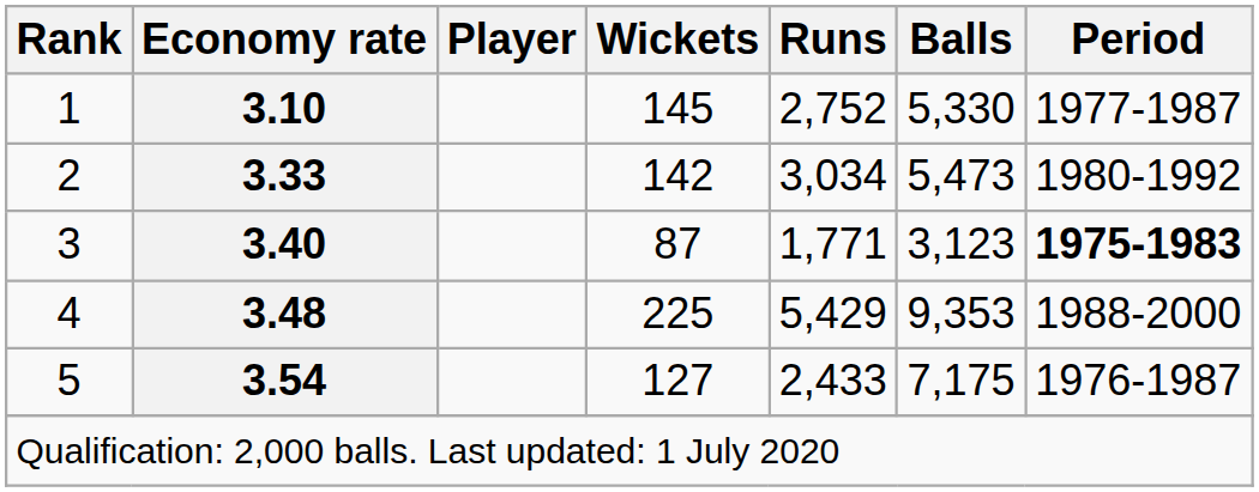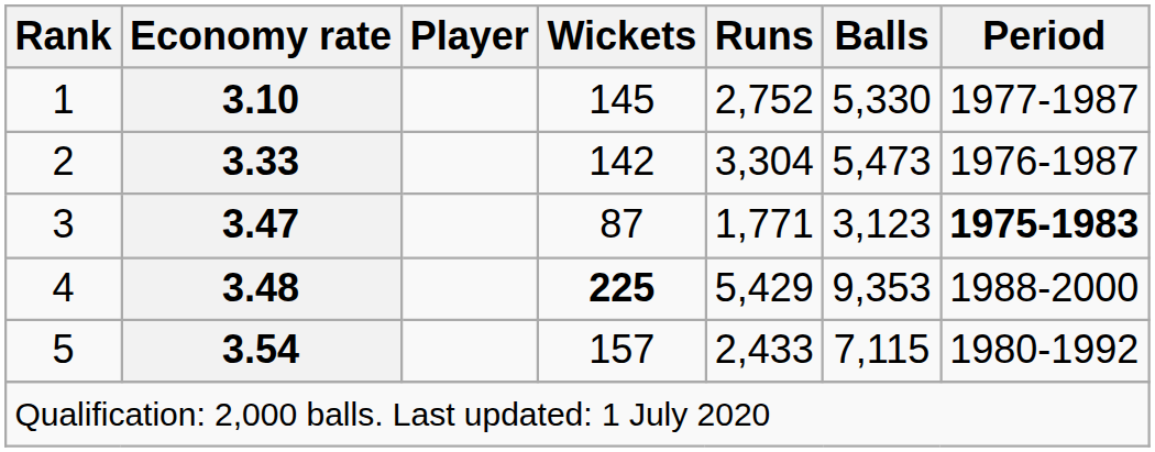 <table class="wikitable plainrowheaders sortable">
 <tr>
 <th scope=col>Rank</th>
 <th scope=col>Economy rate</th>
 <th scope=col>Player</th>
 <th scope=col>Wickets</th>
 <th scope=col>Runs</th>
 <th scope=col>Balls</th>
 <th scope=col>Period</th>
 </tr>
 <tr>
 <td align=center>1</td>
 <th scope=row style=text-align:center>3.10</th>
 <td></td>
 <td align=center>145</td>
 <td align=center>2,752</td>
 <td align=center>5,330</td>
 <td>1977-1987</td>
 </tr>
 <tr>
 <td align=center>2</td>
 <th scope=row style=text-align:center>3.33</th>
 <td></td>
 <td align=center>142</td>
-<td align=center>3,034</td>
+<td align=center>3,304</td>
 <td align=center>5,473</td>
-<td>1980-1992</td>
+<td>1976-1987</td>
 </tr>
 <tr>
 <td align=center>3</td>
-<th scope=row style=text-align:center>3.40</th>
+<th scope=row style=text-align:center>3.47</th>
 <td></td>
 <td align=center>87</td>
 <td align=center>1,771</td>
 <td align=center>3,123</td>
 <td><strong>1975-1983</strong></td>
 </tr>
 <tr>
 <td align=center>4</td>
 <th scope=row style=text-align:center>3.48</th>
 <td></td>
-<td align=center>225</td>
+<td align=center><strong>225</strong></td>
 <td align=center>5,429</td>
 <td align=center>9,353</td>
 <td>1988-2000</td>
 </tr>
 <tr>
 <td align=center>5</td>
 <th scope=row style=text-align:center>3.54</th>
 <td></td>
-<td align=center>127</td>
+<td align=center>157</td>
 <td align=center>2,433</td>
-<td align=center>7,175</td>
-<td>1976-1987</td>
+<td align=center>7,115</td>
+<td>1980-1992</td>
 </tr>
 <tr>
 </tr>
 <tr class=sortbottom>
 <td colspan=7><small>Qualification: 2,000 balls. Last updated: 1 July 2020</small></td>
 </tr>
 </table>
